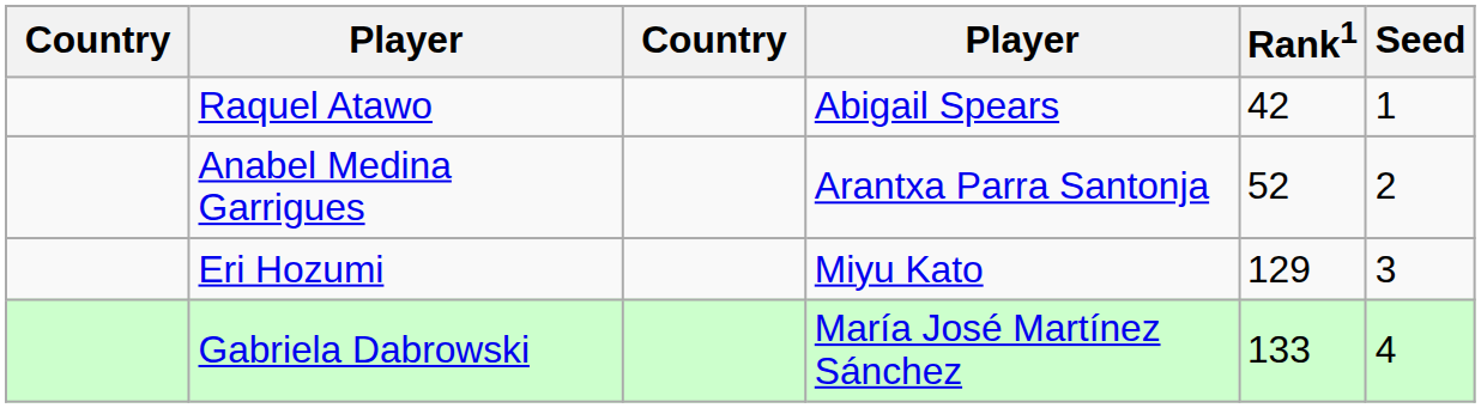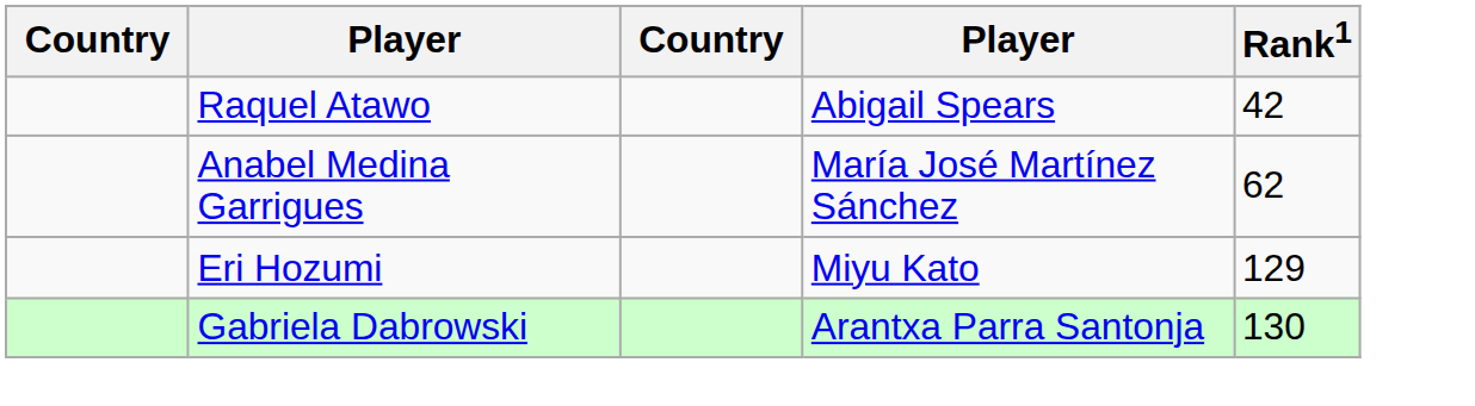 <table class="sortable wikitable">
 <tr>
 <th width="70">Country</th>
 <th width="175">Player</th>
 <th width="70">Country</th>
 <th width="175">Player</th>
 <th>Rank<sup>1</sup></th>
-<th>Seed</th>
 </tr>
 <tr>
 <td></td>
 <td><a href='#'>Raquel Atawo</a></td>
 <td></td>
 <td><a href='#'>Abigail Spears</a></td>
 <td>42</td>
-<td>1</td>
 </tr>
 <tr>
 <td></td>
 <td><a href='#'>Anabel Medina Garrigues</a></td>
 <td></td>
-<td><a href='#'>Arantxa Parra Santonja</a></td>
-<td>52</td>
-<td>2</td>
+<td><a href='#'>María José Martínez Sánchez</a></td>
+<td>62</td>
 </tr>
 <tr>
 <td></td>
 <td><a href='#'>Eri Hozumi</a></td>
 <td></td>
 <td><a href='#'>Miyu Kato</a></td>
 <td>129</td>
-<td>3</td>
 </tr>
 <tr style="background:#cfc;">
 <td></td>
 <td><a href='#'>Gabriela Dabrowski</a></td>
 <td></td>
-<td><a href='#'>María José Martínez Sánchez</a></td>
-<td>133</td>
-<td>4</td>
+<td><a href='#'>Arantxa Parra Santonja</a></td>
+<td>130</td>
 </tr>
 </table>
